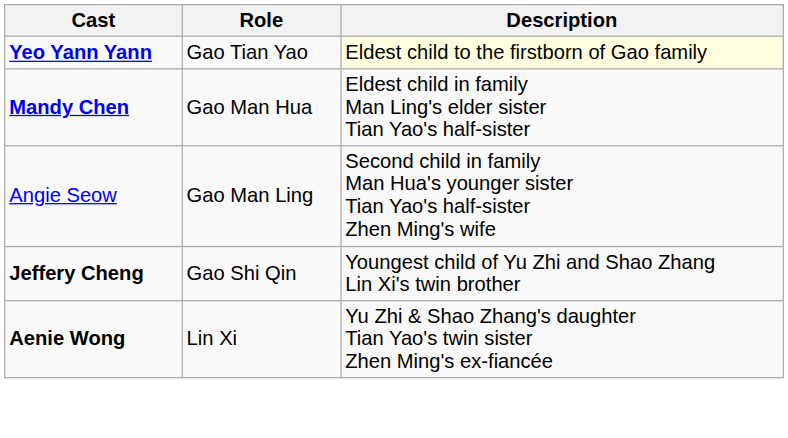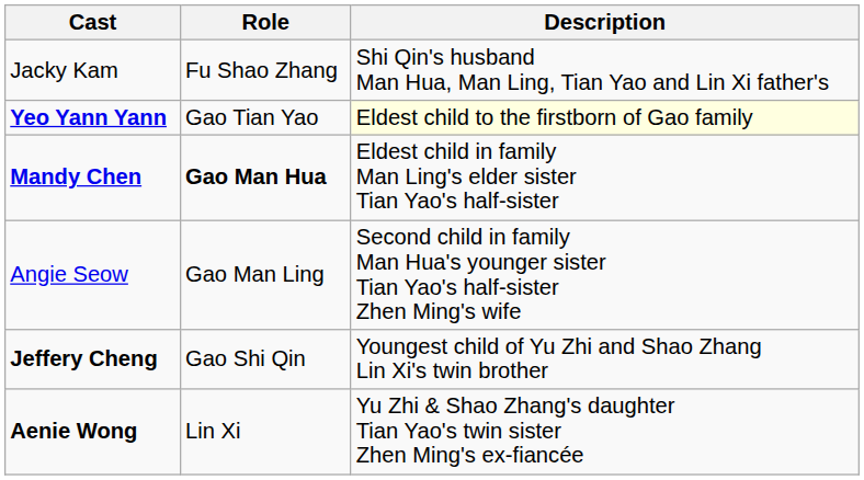 <table class="wikitable" width="70%">
 <tr>
 <th>Cast</th>
 <th>Role</th>
 <th>Description</th>
+</tr>
+<tr>
+<td>Jacky Kam</td>
+<td>Fu Shao Zhang</td>
+<td>Shi Qin's husband <br> Man Hua, Man Ling, Tian Yao and Lin Xi father's</td>
 </tr>
 <tr>
 <td><strong><a href='#'>Yeo Yann Yann</a></strong></td>
 <td>Gao Tian Yao</td>
 <td style="background: lightyellow;">Eldest child to the firstborn of Gao family</td>
 </tr>
 <tr>
 <td><strong><a href='#'>Mandy Chen</a></strong></td>
-<td>Gao Man Hua</td>
+<td><strong>Gao Man Hua</strong></td>
 <td>Eldest child in family <br> Man Ling's elder sister <br> Tian Yao's half-sister</td>
 </tr>
 <tr>
 <td><a href='#'>Angie Seow</a></td>
 <td>Gao Man Ling</td>
 <td>Second child in family <br> Man Hua's younger sister <br> Tian Yao's half-sister <br> Zhen Ming's wife</td>
 </tr>
 <tr>
 <td><strong>Jeffery Cheng</strong></td>
 <td>Gao Shi Qin</td>
 <td>Youngest child of Yu Zhi and Shao Zhang <br> Lin Xi's twin brother</td>
 </tr>
 <tr>
 <td><strong>Aenie Wong</strong></td>
 <td>Lin Xi</td>
 <td>Yu Zhi & Shao Zhang's daughter <br> Tian Yao's twin sister <br> Zhen Ming's ex-fiancée</td>
 </tr>
 </table>
